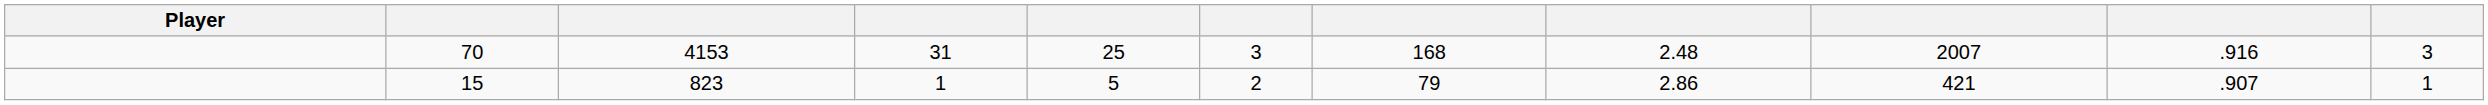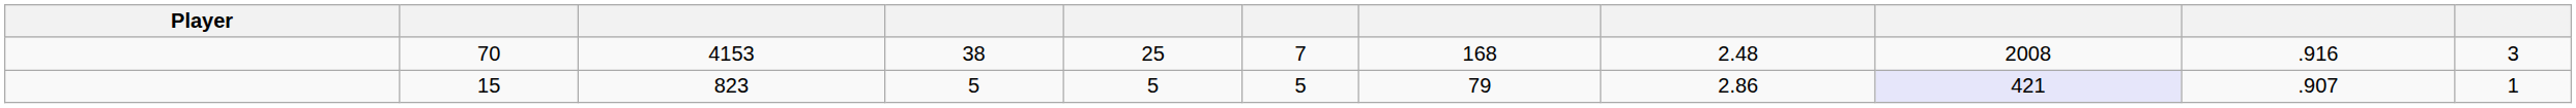 <table class="wikitable sortable" style="width:100%;">
 <tr style="text-align:center; background:#ddd;">
 <th>Player</th>
 <th></th>
 <th></th>
 <th></th>
 <th></th>
 <th></th>
 <th></th>
 <th></th>
 <th></th>
 <th></th>
 <th></th>
 </tr>
 <tr align=center>
 <td></td>
 <td>70</td>
 <td>4153</td>
-<td>31</td>
+<td>38</td>
 <td>25</td>
-<td>3</td>
+<td>7</td>
 <td>168</td>
 <td>2.48</td>
-<td>2007</td>
+<td>2008</td>
 <td>.916</td>
 <td>3</td>
 </tr>
 <tr align=center>
 <td></td>
 <td>15</td>
 <td>823</td>
-<td>1</td>
 <td>5</td>
-<td>2</td>
+<td>5</td>
+<td>5</td>
 <td>79</td>
 <td>2.86</td>
-<td>421</td>
+<td style="background: lavender;">421</td>
 <td>.907</td>
 <td>1</td>
 </tr>
 </table>
